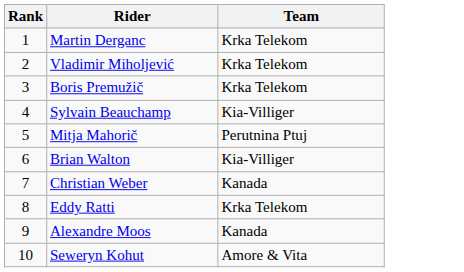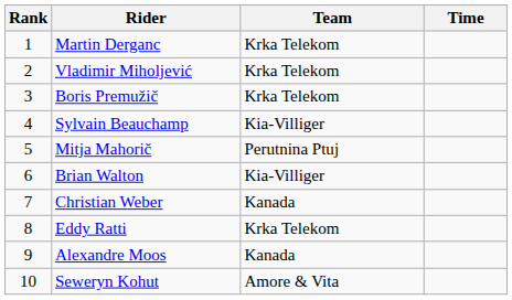 <table class="wikitable">
 <tr>
 <th>Rank</th>
 <th>Rider</th>
 <th>Team</th>
+<th>Time</th>
 </tr>
 <tr>
 <td align=center>1</td>
 <td width=175> <a href='#'>Martin Derganc</a> </td>
 <td width=170>Krka Telekom</td>
+<td width=72 align=right></td>
 </tr>
 <tr>
 <td align=center>2</td>
 <td> <a href='#'>Vladimir Miholjević</a></td>
 <td>Krka Telekom</td>
+<td align=right></td>
 </tr>
 <tr>
 <td align=center>3</td>
 <td> <a href='#'>Boris Premužič</a></td>
 <td>Krka Telekom</td>
+<td align=right></td>
 </tr>
 <tr>
 <td align=center>4</td>
 <td> <a href='#'>Sylvain Beauchamp</a></td>
 <td>Kia-Villiger</td>
+<td align=right></td>
 </tr>
 <tr>
 <td align=center>5</td>
 <td> <a href='#'>Mitja Mahorič</a> </td>
 <td>Perutnina Ptuj</td>
+<td align=right></td>
 </tr>
 <tr>
 <td align=center>6</td>
 <td> <a href='#'>Brian Walton</a></td>
 <td>Kia-Villiger</td>
+<td align=right></td>
 </tr>
 <tr>
 <td align=center>7</td>
 <td> <a href='#'>Christian Weber</a></td>
 <td>Kanada</td>
+<td align=right></td>
 </tr>
 <tr>
 <td align=center>8</td>
 <td> <a href='#'>Eddy Ratti</a></td>
 <td width=170>Krka Telekom</td>
+<td align=right></td>
 </tr>
 <tr>
 <td align=center>9</td>
 <td> <a href='#'>Alexandre Moos</a></td>
 <td>Kanada</td>
+<td align=right></td>
 </tr>
 <tr>
 <td align=center>10</td>
 <td> <a href='#'>Seweryn Kohut</a></td>
 <td>Amore & Vita</td>
+<td align=right></td>
 </tr>
 </table>
